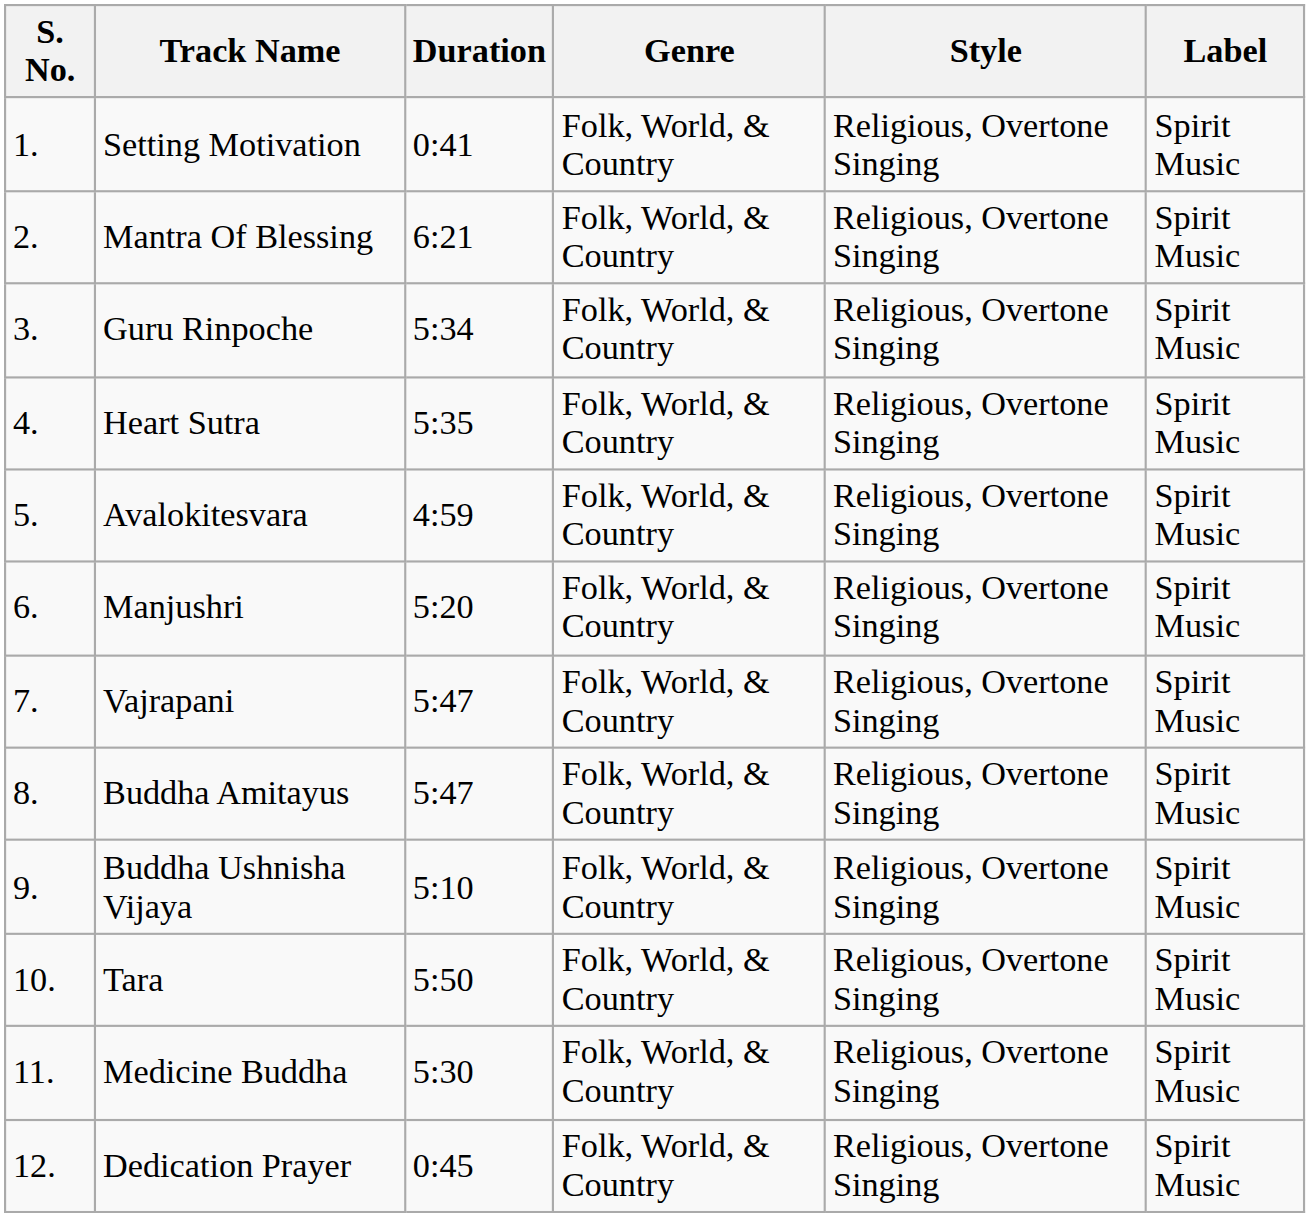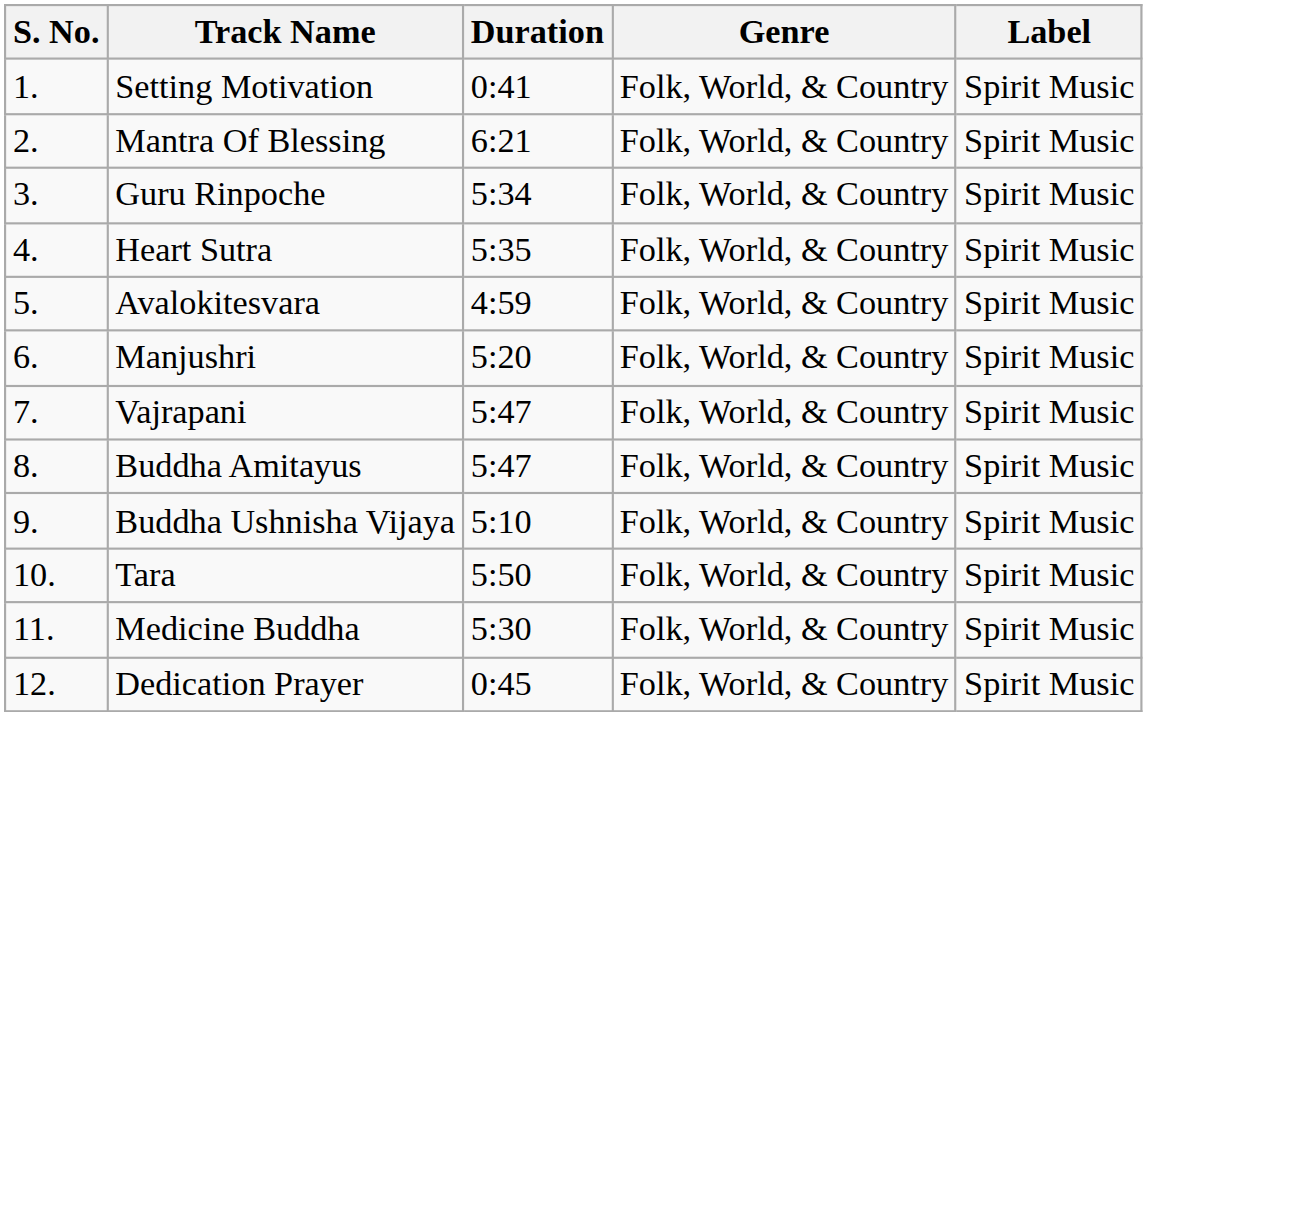 <table class="wikitable sortable">
 <tr>
 <th>S. No.</th>
 <th>Track Name</th>
 <th>Duration</th>
 <th>Genre</th>
-<th>Style</th>
 <th>Label</th>
 </tr>
 <tr>
 <td>1.</td>
 <td>Setting Motivation</td>
 <td>0:41</td>
 <td>Folk, World, & Country</td>
-<td>Religious, Overtone Singing</td>
 <td>Spirit Music</td>
 </tr>
 <tr>
 <td>2.</td>
 <td>Mantra Of Blessing</td>
 <td>6:21</td>
 <td>Folk, World, & Country</td>
-<td>Religious, Overtone Singing</td>
 <td>Spirit Music</td>
 </tr>
 <tr>
 <td>3.</td>
 <td>Guru Rinpoche</td>
 <td>5:34</td>
 <td>Folk, World, & Country</td>
-<td>Religious, Overtone Singing</td>
 <td>Spirit Music</td>
 </tr>
 <tr>
 <td>4.</td>
 <td>Heart Sutra</td>
 <td>5:35</td>
 <td>Folk, World, & Country</td>
-<td>Religious, Overtone Singing</td>
 <td>Spirit Music</td>
 </tr>
 <tr>
 <td>5.</td>
 <td>Avalokitesvara</td>
 <td>4:59</td>
 <td>Folk, World, & Country</td>
-<td>Religious, Overtone Singing</td>
 <td>Spirit Music</td>
 </tr>
 <tr>
 <td>6.</td>
 <td>Manjushri</td>
 <td>5:20</td>
 <td>Folk, World, & Country</td>
-<td>Religious, Overtone Singing</td>
 <td>Spirit Music</td>
 </tr>
 <tr>
 <td>7.</td>
 <td>Vajrapani</td>
 <td>5:47</td>
 <td>Folk, World, & Country</td>
-<td>Religious, Overtone Singing</td>
 <td>Spirit Music</td>
 </tr>
 <tr>
 <td>8.</td>
 <td>Buddha Amitayus</td>
 <td>5:47</td>
 <td>Folk, World, & Country</td>
-<td>Religious, Overtone Singing</td>
 <td>Spirit Music</td>
 </tr>
 <tr>
 <td>9.</td>
 <td>Buddha Ushnisha Vijaya</td>
 <td>5:10</td>
 <td>Folk, World, & Country</td>
-<td>Religious, Overtone Singing</td>
 <td>Spirit Music</td>
 </tr>
 <tr>
 <td>10.</td>
 <td>Tara</td>
 <td>5:50</td>
 <td>Folk, World, & Country</td>
-<td>Religious, Overtone Singing</td>
 <td>Spirit Music</td>
 </tr>
 <tr>
 <td>11.</td>
 <td>Medicine Buddha</td>
 <td>5:30</td>
 <td>Folk, World, & Country</td>
-<td>Religious, Overtone Singing</td>
 <td>Spirit Music</td>
 </tr>
 <tr>
 <td>12.</td>
 <td>Dedication Prayer</td>
 <td>0:45</td>
 <td>Folk, World, & Country</td>
-<td>Religious, Overtone Singing</td>
 <td>Spirit Music</td>
 </tr>
 </table>
